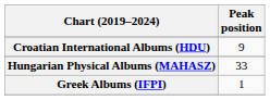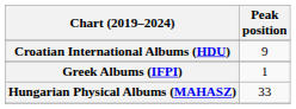 <table class="wikitable sortable plainrowheaders" style="text-align:center;">
 <tr>
 <th scope="col">Chart (2019–2024)</th>
 <th scope="col">Peak<br>position</th>
 </tr>
 <tr>
 </tr>
 <tr>
 <th scope="row">Croatian International Albums (<a href='#'>HDU</a>)</th>
 <td>9</td>
 </tr>
 <tr>
 </tr>
 <tr>
+<th scope="row">Greek Albums (<a href='#'>IFPI</a>)</th>
+<td>1</td>
+</tr>
+<tr>
 <th scope="row">Hungarian Physical Albums (<a href='#'>MAHASZ</a>)</th>
 <td>33</td>
-</tr>
-<tr>
-<th scope="row">Greek Albums (<a href='#'>IFPI</a>)</th>
-<td>1</td>
 </tr>
 <tr>
 </tr>
 <tr>
 </tr>
 </table>
